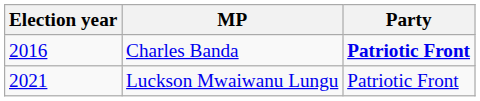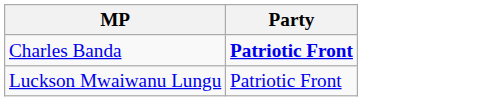 <table class=wikitable>
 <tr>
-<th>Election year</th>
 <th>MP</th>
 <th>Party</th>
 </tr>
 <tr>
-<td><a href='#'>2016</a></td>
 <td><a href='#'>Charles Banda</a></td>
 <td><strong><a href='#'>Patriotic Front</a></strong></td>
 </tr>
 <tr>
-<td><a href='#'>2021</a></td>
 <td><a href='#'>Luckson Mwaiwanu Lungu</a></td>
 <td><a href='#'>Patriotic Front</a></td>
 </tr>
 </table>
